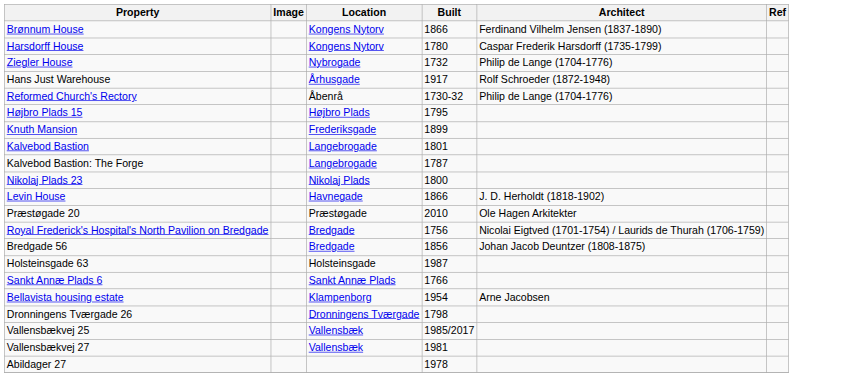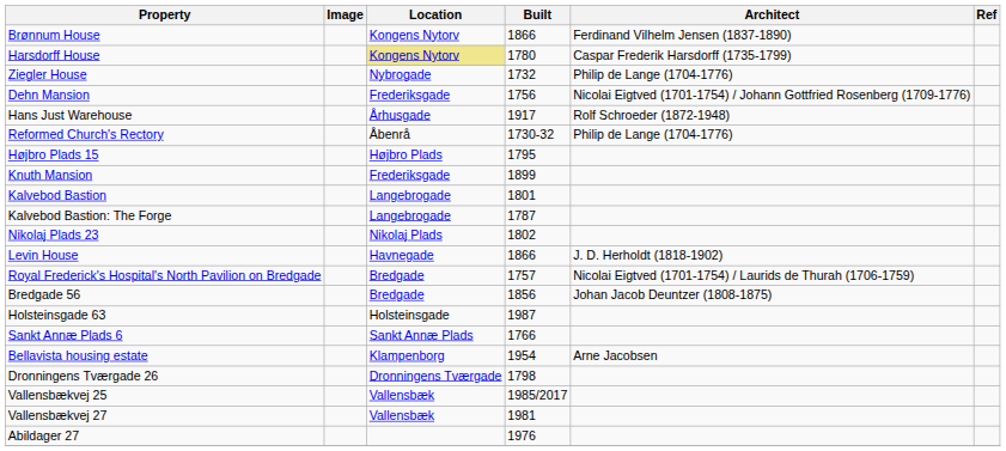 <table class="wikitable sortable">
 <tr>
 <th>Property</th>
 <th>Image</th>
 <th>Location</th>
 <th>Built</th>
 <th>Architect</th>
 <th>Ref</th>
 </tr>
 <tr>
 <td><a href='#'>Brønnum House</a></td>
 <td></td>
 <td><a href='#'>Kongens Nytorv</a></td>
 <td>1866</td>
 <td>Ferdinand Vilhelm Jensen (1837-1890)</td>
 <td></td>
 </tr>
 <tr>
 <td><a href='#'>Harsdorff House</a></td>
 <td></td>
-<td><a href='#'>Kongens Nytorv</a></td>
+<td style="background: khaki;"><a href='#'>Kongens Nytorv</a></td>
 <td>1780</td>
 <td>Caspar Frederik Harsdorff (1735-1799)</td>
 <td> </td>
 </tr>
 <tr>
 <td><a href='#'>Ziegler House</a></td>
 <td></td>
 <td><a href='#'>Nybrogade</a></td>
 <td>1732</td>
 <td>Philip de Lange (1704-1776)</td>
+<td> </td>
+</tr>
+<tr>
+<td><a href='#'>Dehn Mansion</a></td>
+<td></td>
+<td><a href='#'>Frederiksgade</a></td>
+<td>1756</td>
+<td>Nicolai Eigtved (1701-1754) / Johann Gottfried Rosenberg (1709-1776)</td>
 <td> </td>
 </tr>
 <tr>
 <td>Hans Just Warehouse</td>
 <td></td>
 <td><a href='#'>Århusgade</a></td>
 <td>1917</td>
 <td>Rolf Schroeder (1872-1948)</td>
 <td></td>
 </tr>
 <tr>
 <td><a href='#'>Reformed Church's Rectory</a></td>
 <td></td>
 <td>Åbenrå</td>
 <td>1730-32</td>
 <td>Philip de Lange (1704-1776)</td>
 <td> </td>
 </tr>
 <tr>
 <td><a href='#'>Højbro Plads 15</a></td>
 <td></td>
 <td><a href='#'>Højbro Plads</a></td>
 <td>1795</td>
 <td></td>
 <td> </td>
 </tr>
 <tr>
 <td><a href='#'>Knuth Mansion</a></td>
 <td></td>
 <td><a href='#'>Frederiksgade</a></td>
 <td>1899</td>
 <td></td>
 <td> </td>
 </tr>
 <tr>
 <td><a href='#'>Kalvebod Bastion</a></td>
 <td></td>
 <td><a href='#'>Langebrogade</a></td>
 <td>1801</td>
 <td></td>
 <td> </td>
 </tr>
 <tr>
 <td>Kalvebod Bastion: The Forge</td>
 <td></td>
 <td><a href='#'>Langebrogade</a></td>
 <td>1787</td>
 <td></td>
 <td> </td>
 </tr>
 <tr>
 <td><a href='#'>Nikolaj Plads 23</a></td>
 <td></td>
 <td><a href='#'>Nikolaj Plads</a></td>
-<td>1800</td>
+<td>1802</td>
 <td></td>
 <td></td>
 </tr>
 <tr>
 <td><a href='#'>Levin House</a></td>
 <td></td>
 <td><a href='#'>Havnegade</a></td>
 <td>1866</td>
 <td>J. D. Herholdt (1818-1902)</td>
 <td> </td>
 </tr>
 <tr>
-<td>Præstøgade 20</td>
-<td></td>
-<td>Præstøgade</td>
-<td>2010</td>
-<td>Ole Hagen Arkitekter</td>
-<td> </td>
-</tr>
-<tr>
 <td><a href='#'>Royal Frederick's Hospital's North Pavilion on Bredgade</a></td>
 <td></td>
 <td><a href='#'>Bredgade</a></td>
-<td>1756</td>
+<td>1757</td>
 <td>Nicolai Eigtved (1701-1754) / Laurids de Thurah (1706-1759) </td>
 <td> </td>
 </tr>
 <tr>
 <td>Bredgade 56</td>
 <td></td>
 <td><a href='#'>Bredgade</a></td>
 <td>1856</td>
 <td>Johan Jacob Deuntzer (1808-1875)</td>
 <td></td>
 </tr>
 <tr>
 <td>Holsteinsgade 63</td>
 <td></td>
 <td>Holsteinsgade</td>
 <td>1987</td>
 <td></td>
 <td></td>
 </tr>
 <tr>
 <td><a href='#'>Sankt Annæ Plads 6</a></td>
 <td></td>
 <td><a href='#'>Sankt Annæ Plads</a></td>
 <td>1766</td>
 <td></td>
 <td> </td>
 </tr>
 <tr>
 <td><a href='#'>Bellavista housing estate</a></td>
 <td></td>
 <td><a href='#'>Klampenborg</a></td>
 <td>1954</td>
 <td>Arne Jacobsen</td>
 <td></td>
 </tr>
 <tr>
 <td>Dronningens Tværgade 26</td>
 <td></td>
 <td><a href='#'>Dronningens Tværgade</a></td>
 <td>1798</td>
 <td></td>
 <td> </td>
 </tr>
 <tr>
 <td>Vallensbækvej 25</td>
 <td></td>
 <td><a href='#'>Vallensbæk</a></td>
 <td>1985/2017</td>
 <td></td>
 <td> </td>
 </tr>
 <tr>
 <td>Vallensbækvej 27</td>
 <td></td>
 <td><a href='#'>Vallensbæk</a></td>
 <td>1981</td>
 <td></td>
 <td> </td>
 </tr>
 <tr>
 <td>Abildager 27</td>
 <td></td>
 <td></td>
-<td>1978</td>
+<td>1976</td>
 <td></td>
 <td> </td>
 </tr>
 <tr>
 </tr>
 </table>
